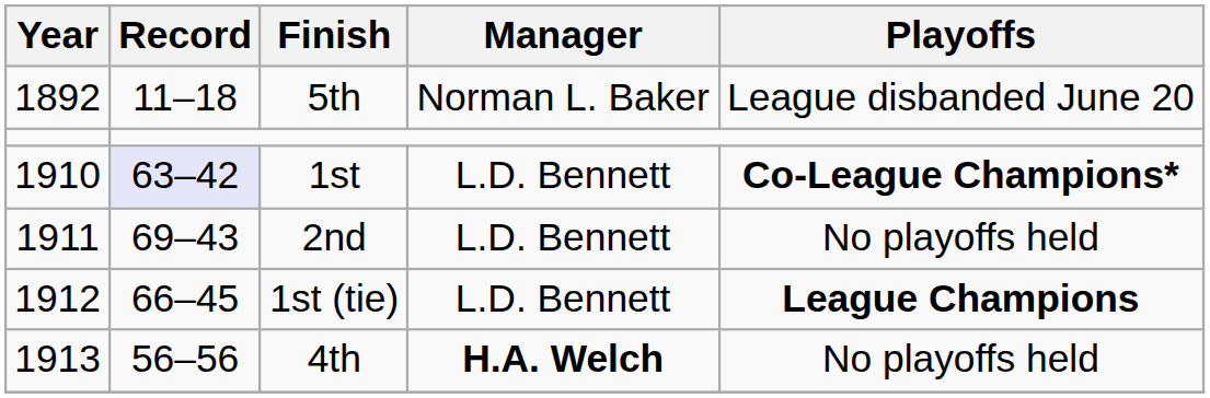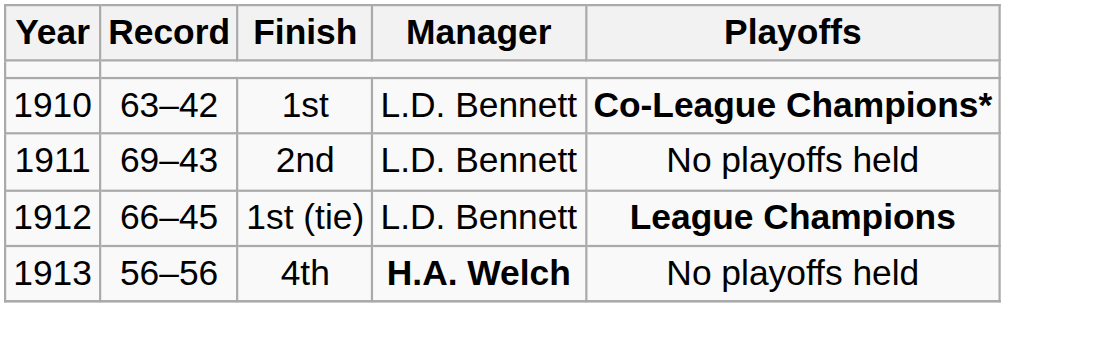 <table class="wikitable">
 <tr style="background: #F2F2F2;">
 <th>Year</th>
 <th>Record</th>
 <th>Finish</th>
 <th>Manager</th>
 <th>Playoffs</th>
 </tr>
 <tr align=center>
-<td>1892</td>
-<td>11–18</td>
-<td>5th</td>
-<td>Norman L. Baker</td>
-<td>League disbanded June 20</td>
-</tr>
-<tr align=center>
 <td></td>
 </tr>
 <tr align=center>
 <td>1910</td>
-<td style="background: lavender;">63–42</td>
+<td>63–42</td>
 <td>1st</td>
 <td>L.D. Bennett</td>
 <td><strong>Co-League Champions*</strong></td>
 </tr>
 <tr align=center>
 <td>1911</td>
 <td>69–43</td>
 <td>2nd</td>
 <td>L.D. Bennett</td>
 <td>No playoffs held</td>
 </tr>
 <tr align=center>
 <td>1912</td>
 <td>66–45</td>
 <td>1st (tie)</td>
 <td>L.D. Bennett</td>
 <td><strong>League Champions</strong></td>
 </tr>
 <tr align=center>
 <td>1913</td>
 <td>56–56</td>
 <td>4th</td>
 <td><strong>H.A. Welch</strong></td>
 <td>No playoffs held</td>
 </tr>
 <tr align=center>
 </tr>
 </table>
